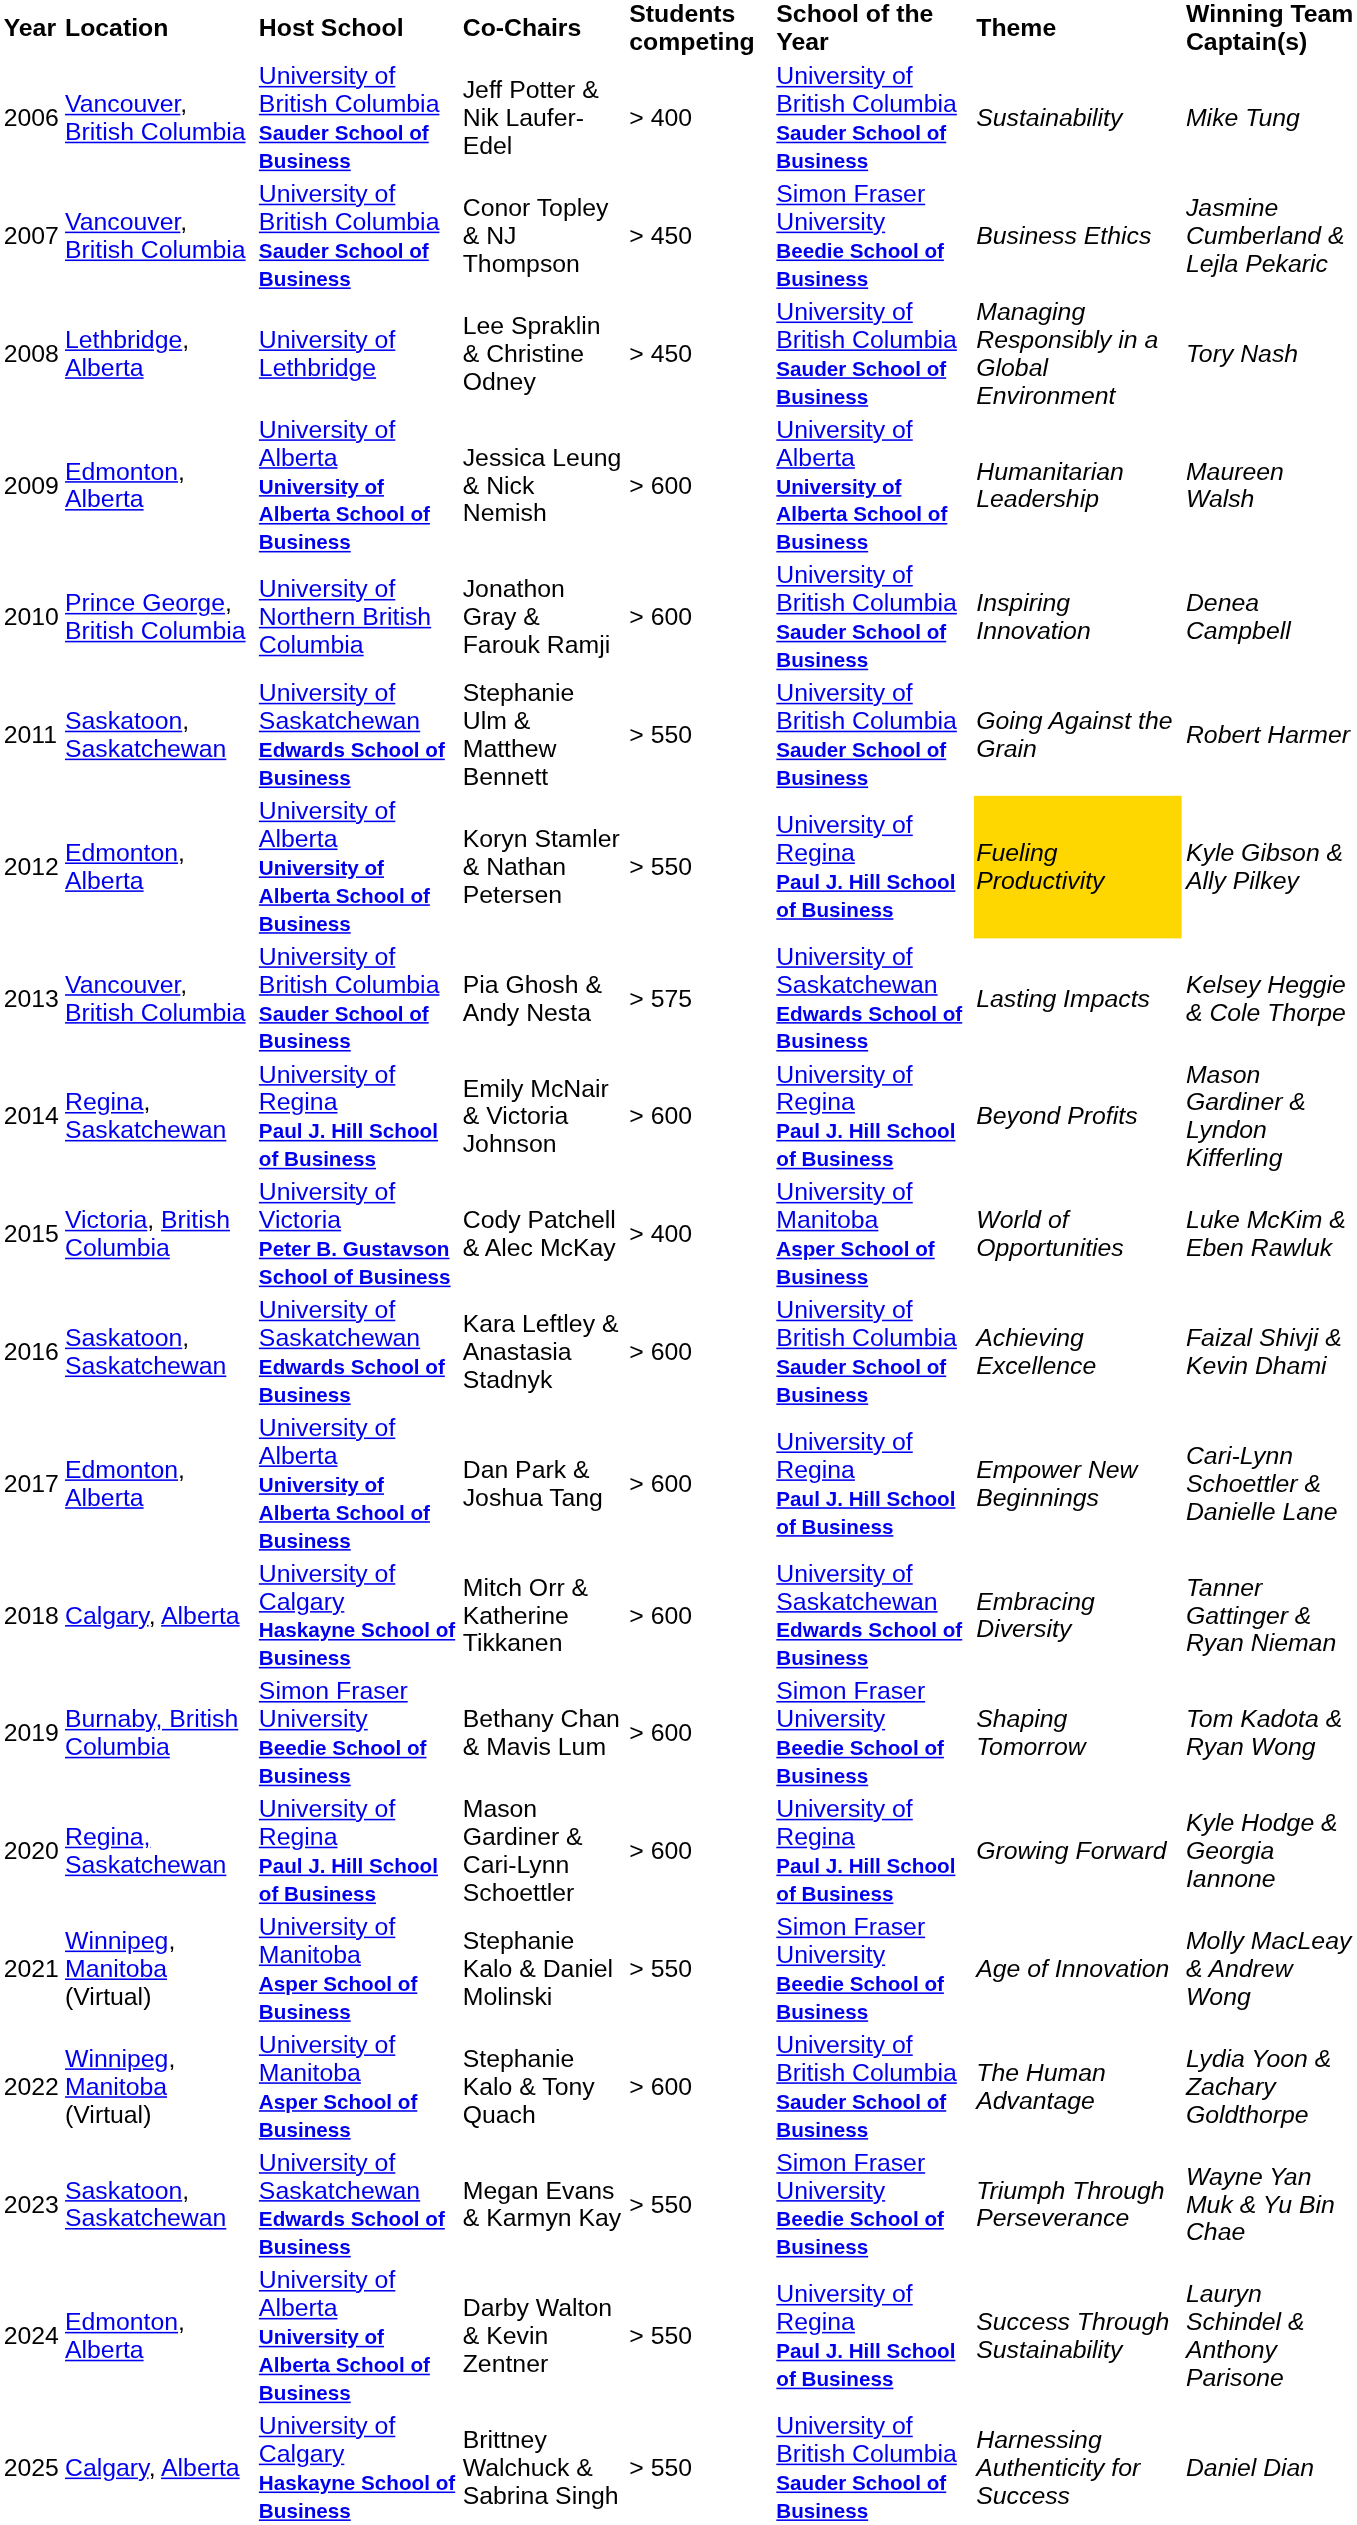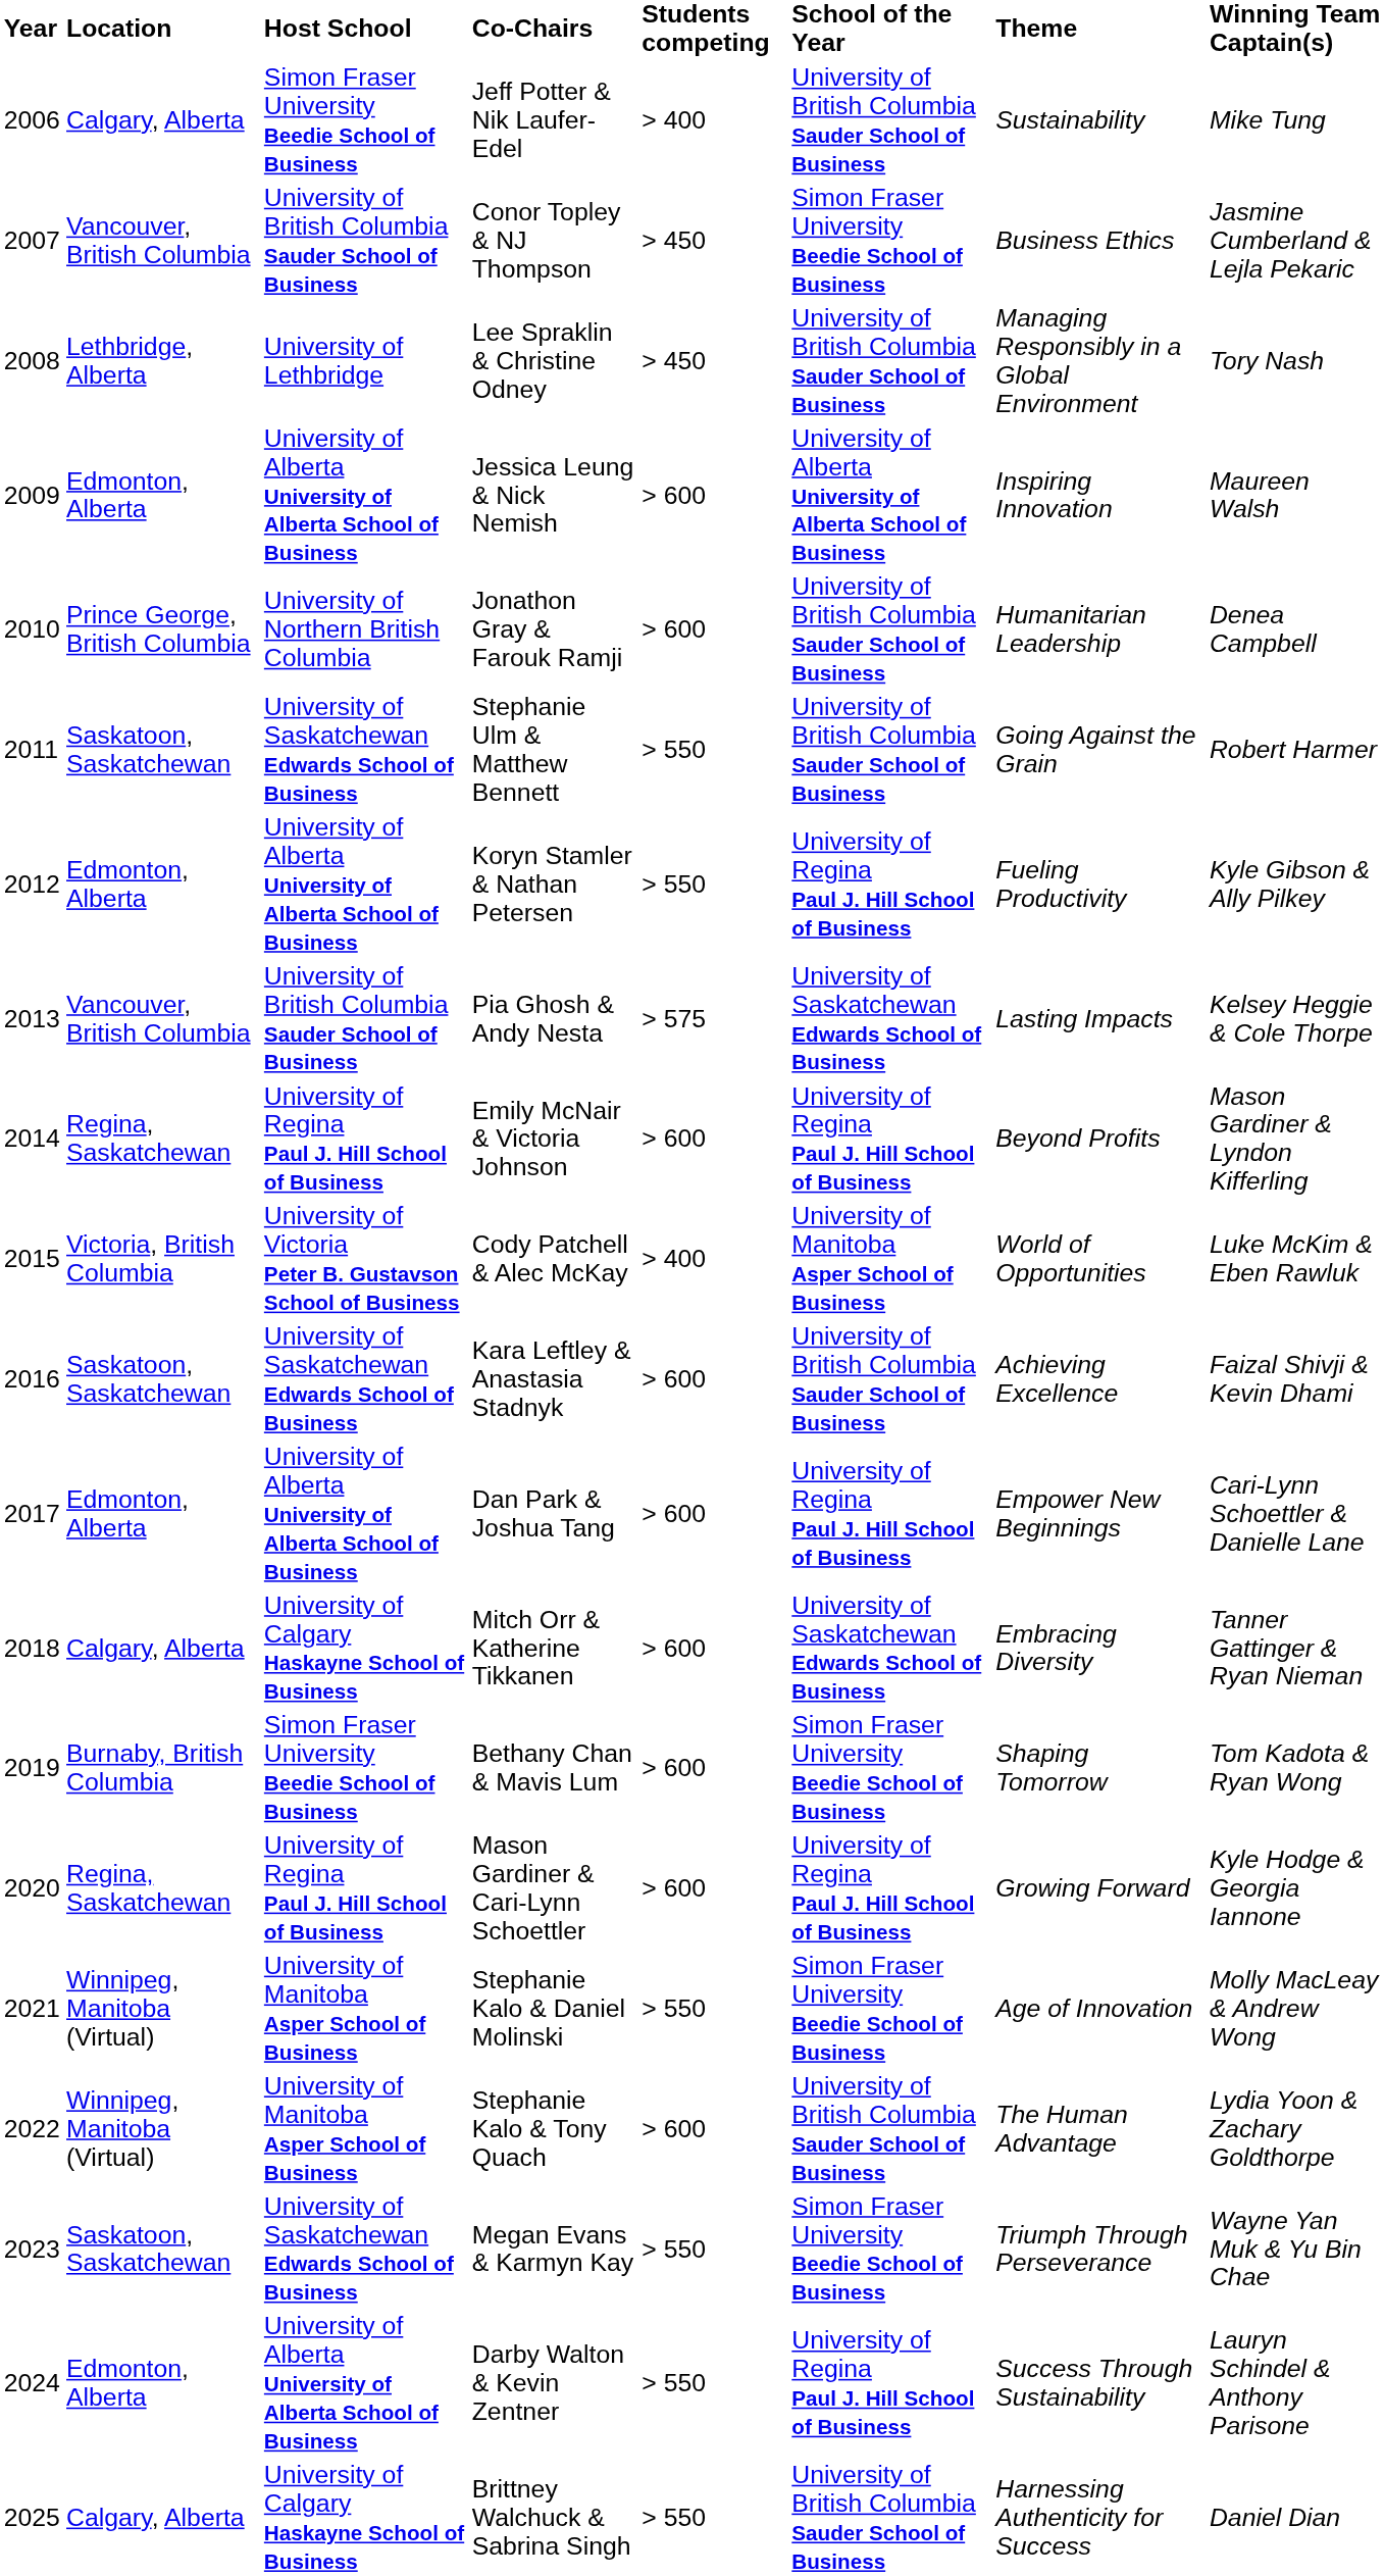 <table>
 <tr>
 <td><strong>Year</strong></td>
 <td><strong>Location</strong></td>
 <td><strong>Host School</strong></td>
 <td><strong>Co-Chairs</strong></td>
 <td><strong>Students competing</strong></td>
 <td><strong>School of the Year</strong></td>
 <td><strong>Theme</strong></td>
 <td><strong>Winning Team Captain(s)</strong></td>
 </tr>
 <tr>
 <td>2006</td>
-<td><a href='#'>Vancouver</a>, <a href='#'>British Columbia</a></td>
-<td><a href='#'>University of British Columbia</a><br><strong><small><a href='#'>Sauder School of Business</a></small></strong></td>
+<td><a href='#'>Calgary</a>, <a href='#'>Alberta</a></td>
+<td><a href='#'>Simon Fraser University</a><br><strong><small><a href='#'>Beedie School of Business</a></small></strong><br><strong><small></small></strong></td>
 <td>Jeff Potter & Nik Laufer-Edel</td>
 <td>> 400</td>
 <td><a href='#'>University of British Columbia</a><br><strong><small><a href='#'>Sauder School of Business</a></small></strong></td>
 <td><em>Sustainability</em></td>
 <td><em>Mike Tung</em></td>
 </tr>
 <tr>
 <td>2007</td>
 <td><a href='#'>Vancouver</a>, <a href='#'>British Columbia</a></td>
 <td><a href='#'>University of British Columbia</a><br><strong><small><a href='#'>Sauder School of Business</a></small></strong></td>
 <td>Conor Topley & NJ Thompson</td>
 <td>> 450</td>
 <td><a href='#'>Simon Fraser University</a><br><strong><small><a href='#'>Beedie School of Business</a></small></strong></td>
 <td><em>Business Ethics</em></td>
 <td><em>Jasmine Cumberland & Lejla Pekaric</em></td>
 </tr>
 <tr>
 <td>2008</td>
 <td><a href='#'>Lethbridge</a>, <a href='#'>Alberta</a></td>
 <td><a href='#'>University of Lethbridge</a><br><strong><small></small></strong></td>
 <td>Lee Spraklin & Christine Odney</td>
 <td>> 450</td>
 <td><a href='#'>University of British Columbia</a><br><strong><small><a href='#'>Sauder School of Business</a></small></strong></td>
 <td><em>Managing Responsibly in a Global Environment</em></td>
 <td><em>Tory Nash</em></td>
 <td></td>
 </tr>
 <tr>
 <td>2009</td>
 <td><a href='#'>Edmonton</a>, <a href='#'>Alberta</a></td>
 <td><a href='#'>University of Alberta</a><br><strong><small><a href='#'>University of Alberta School of Business</a></small></strong></td>
 <td>Jessica Leung & Nick Nemish</td>
 <td>> 600</td>
 <td><a href='#'>University of Alberta</a><br><strong><small><a href='#'>University of Alberta School of Business</a></small></strong></td>
-<td><em>Humanitarian Leadership</em></td>
+<td><em>Inspiring Innovation</em></td>
 <td><em>Maureen Walsh</em></td>
 </tr>
 <tr>
 <td>2010</td>
 <td><a href='#'>Prince George</a>, <a href='#'>British Columbia</a></td>
 <td><a href='#'>University of Northern British Columbia</a><br><strong><small></small></strong></td>
 <td>Jonathon Gray & Farouk Ramji</td>
 <td>> 600</td>
 <td><a href='#'>University of British Columbia</a><br><strong><small><a href='#'>Sauder School of Business</a></small></strong></td>
-<td><em>Inspiring Innovation</em></td>
+<td><em>Humanitarian Leadership</em></td>
 <td><em>Denea Campbell</em></td>
 <td></td>
 </tr>
 <tr>
 <td>2011</td>
 <td><a href='#'>Saskatoon</a>, <a href='#'>Saskatchewan</a></td>
 <td><a href='#'>University of Saskatchewan</a><br><strong><small><a href='#'>Edwards School of Business</a></small></strong></td>
 <td>Stephanie Ulm & Matthew Bennett</td>
 <td>> 550</td>
 <td><a href='#'>University of British Columbia</a><br><strong><small><a href='#'>Sauder School of Business</a></small></strong></td>
 <td><em>Going Against the Grain</em></td>
 <td><em>Robert Harmer</em></td>
 </tr>
 <tr>
 <td>2012</td>
 <td><a href='#'>Edmonton</a>, <a href='#'>Alberta</a></td>
 <td><a href='#'>University of Alberta</a><br><strong><small><a href='#'>University of Alberta School of Business</a></small></strong></td>
 <td>Koryn Stamler & Nathan Petersen</td>
 <td>> 550</td>
 <td><a href='#'>University of Regina</a><br><strong><small><a href='#'>Paul J. Hill School of Business</a></small></strong></td>
-<td style="background: gold;"><em>Fueling Productivity</em></td>
+<td><em>Fueling Productivity</em></td>
 <td><em>Kyle Gibson & Ally Pilkey</em></td>
 </tr>
 <tr>
 <td>2013</td>
 <td><a href='#'>Vancouver</a>, <a href='#'>British Columbia</a></td>
 <td><a href='#'>University of British Columbia</a><br><strong><small><a href='#'>Sauder School of Business</a></small></strong></td>
 <td>Pia Ghosh & Andy Nesta</td>
 <td>> 575</td>
 <td><a href='#'>University of Saskatchewan</a><br><strong><small><a href='#'>Edwards School of Business</a></small></strong></td>
 <td><em>Lasting Impacts</em></td>
 <td><em>Kelsey Heggie & Cole Thorpe</em></td>
 </tr>
 <tr>
 <td>2014</td>
 <td><a href='#'>Regina</a>, <a href='#'>Saskatchewan</a></td>
 <td><a href='#'>University of Regina</a><br><strong><small><a href='#'>Paul J. Hill School of Business</a></small></strong><br><strong><small></small></strong></td>
 <td>Emily McNair & Victoria Johnson</td>
 <td>> 600</td>
 <td><a href='#'>University of Regina</a><br><strong><small><a href='#'>Paul J. Hill School of Business</a></small></strong></td>
 <td><em>Beyond Profits</em></td>
 <td><em>Mason Gardiner & Lyndon Kifferling</em></td>
 </tr>
 <tr>
 <td>2015</td>
 <td><a href='#'>Victoria</a>, <a href='#'>British Columbia</a></td>
 <td><a href='#'>University of Victoria</a><br><strong><small><a href='#'>Peter B. Gustavson School of Business</a></small></strong><br><strong><small></small></strong></td>
 <td>Cody Patchell & Alec McKay</td>
 <td>> 400</td>
 <td><a href='#'>University of Manitoba</a><br><strong><small><a href='#'>Asper School of Business</a></small></strong></td>
 <td><em>World of Opportunities</em></td>
 <td><em>Luke McKim & Eben Rawluk</em></td>
 </tr>
 <tr>
 <td>2016</td>
 <td><a href='#'>Saskatoon</a>, <a href='#'>Saskatchewan</a></td>
 <td><a href='#'>University of Saskatchewan</a><br><strong><small><a href='#'>Edwards School of Business</a></small></strong><br><strong><small></small></strong></td>
 <td>Kara Leftley & Anastasia Stadnyk</td>
 <td>> 600</td>
 <td><a href='#'>University of British Columbia</a><br><strong><small><a href='#'>Sauder School of Business</a></small></strong></td>
 <td><em>Achieving Excellence</em></td>
 <td><em>Faizal Shivji & Kevin Dhami</em></td>
 </tr>
 <tr>
 <td>2017</td>
 <td><a href='#'>Edmonton</a>, <a href='#'>Alberta</a></td>
 <td><a href='#'>University of Alberta</a><br><strong><small><a href='#'>University of Alberta School of Business</a></small></strong></td>
 <td>Dan Park & Joshua Tang</td>
 <td>> 600</td>
 <td><a href='#'>University of Regina</a><br><strong><small><a href='#'>Paul J. Hill School of Business</a></small></strong></td>
 <td><em>Empower New Beginnings</em></td>
 <td><em>Cari-Lynn Schoettler & Danielle Lane</em></td>
 </tr>
 <tr>
 <td>2018</td>
 <td><a href='#'>Calgary</a>, <a href='#'>Alberta</a></td>
 <td><a href='#'>University of Calgary</a><br><strong><small><a href='#'>Haskayne School of Business</a></small></strong><br><strong><small></small></strong></td>
 <td>Mitch Orr & Katherine Tikkanen</td>
 <td>> 600</td>
 <td><a href='#'>University of Saskatchewan</a><br><strong><small><a href='#'>Edwards School of Business</a></small></strong></td>
 <td><em>Embracing Diversity</em></td>
 <td><em>Tanner Gattinger & Ryan Nieman</em></td>
 </tr>
 <tr>
 <td>2019</td>
 <td><a href='#'>Burnaby, British Columbia</a></td>
 <td><a href='#'>Simon Fraser University</a><br><strong><small><a href='#'>Beedie School of Business</a></small></strong><br><strong><small></small></strong></td>
 <td>Bethany Chan & Mavis Lum</td>
 <td>> 600</td>
 <td><a href='#'>Simon Fraser University</a><br><strong><small><a href='#'>Beedie School of Business</a></small></strong></td>
 <td><em>Shaping Tomorrow</em></td>
 <td><em>Tom Kadota & Ryan Wong</em></td>
 </tr>
 <tr>
 <td>2020</td>
 <td><a href='#'>Regina, Saskatchewan</a></td>
 <td><a href='#'>University of Regina</a><br><strong><small><a href='#'>Paul J. Hill School of Business</a></small></strong><br><strong><small></small></strong></td>
 <td>Mason Gardiner & Cari-Lynn Schoettler</td>
 <td>> 600</td>
 <td><a href='#'>University of Regina</a><br><strong><small><a href='#'>Paul J. Hill School of Business</a></small></strong></td>
 <td><em>Growing Forward</em></td>
 <td><em>Kyle Hodge & Georgia Iannone</em></td>
 </tr>
 <tr>
 <td>2021</td>
 <td><a href='#'>Winnipeg</a>, <a href='#'>Manitoba</a> (Virtual)</td>
 <td><a href='#'>University of Manitoba</a><br><strong><small><a href='#'>Asper School of Business</a></small></strong><br><strong><small></small></strong></td>
 <td>Stephanie Kalo & Daniel Molinski</td>
 <td>> 550</td>
 <td><a href='#'>Simon Fraser University</a><br><strong><small><a href='#'>Beedie School of Business</a></small></strong></td>
 <td><em>Age of Innovation</em></td>
 <td><em>Molly MacLeay & Andrew Wong</em></td>
 </tr>
 <tr>
 <td>2022</td>
 <td><a href='#'>Winnipeg</a>, <a href='#'>Manitoba</a> (Virtual)</td>
 <td><a href='#'>University of Manitoba</a><br><strong><small><a href='#'>Asper School of Business</a></small></strong><br><strong><small></small></strong></td>
 <td>Stephanie Kalo & Tony Quach</td>
 <td>> 600</td>
 <td><a href='#'>University of British Columbia</a><br><strong><small><a href='#'>Sauder School of Business</a></small></strong></td>
 <td><em>The Human Advantage</em></td>
 <td><em>Lydia Yoon & Zachary Goldthorpe</em></td>
 </tr>
 <tr>
 <td>2023</td>
 <td><a href='#'>Saskatoon</a>, <a href='#'>Saskatchewan</a></td>
 <td><a href='#'>University of Saskatchewan</a><br><strong><small><a href='#'>Edwards School of Business</a></small></strong><br><strong><small></small></strong></td>
 <td>Megan Evans & Karmyn Kay</td>
 <td>> 550</td>
 <td><a href='#'>Simon Fraser University</a><br><strong><small><a href='#'>Beedie School of Business</a></small></strong></td>
 <td><em>Triumph Through Perseverance</em></td>
 <td><em>Wayne Yan Muk & Yu Bin Chae</em></td>
 <td></td>
 </tr>
 <tr>
 <td>2024</td>
 <td><a href='#'>Edmonton</a>, <a href='#'>Alberta</a></td>
 <td><a href='#'>University of Alberta</a><br><strong><small><a href='#'>University of Alberta School of Business</a></small></strong><br><strong><small></small></strong></td>
 <td>Darby Walton & Kevin Zentner</td>
 <td>> 550</td>
 <td><a href='#'>University of Regina</a><br><strong><small><a href='#'>Paul J. Hill School of Business</a></small></strong></td>
 <td><em>Success Through Sustainability</em></td>
 <td><em>Lauryn Schindel & Anthony Parisone</em></td>
 </tr>
 <tr>
 <td>2025</td>
 <td><a href='#'>Calgary</a>, <a href='#'>Alberta</a></td>
 <td><a href='#'>University of Calgary</a><br><strong><small><a href='#'>Haskayne School of Business</a></small></strong><br><strong><small></small></strong></td>
 <td>Brittney Walchuck & Sabrina Singh</td>
 <td>> 550</td>
 <td><a href='#'>University of British Columbia</a><br><strong><small><a href='#'>Sauder School of Business</a></small></strong></td>
 <td><em>Harnessing Authenticity for Success</em></td>
 <td><em>Daniel Dian</em></td>
 </tr>
 </table>
